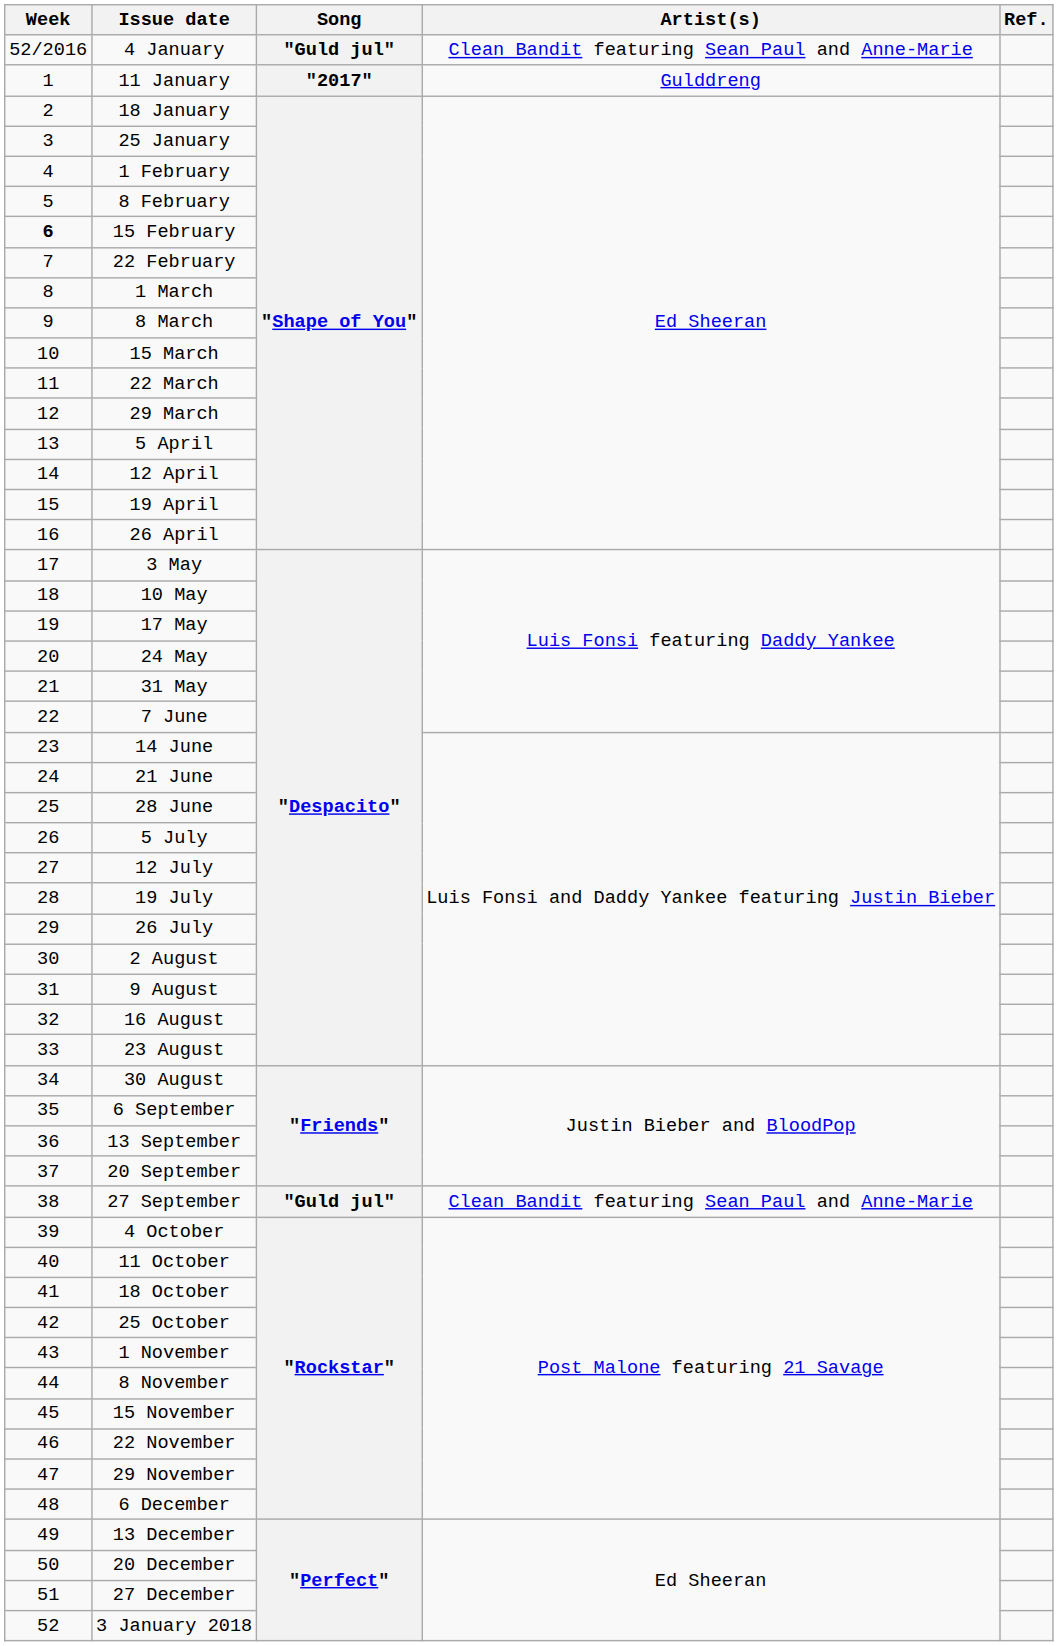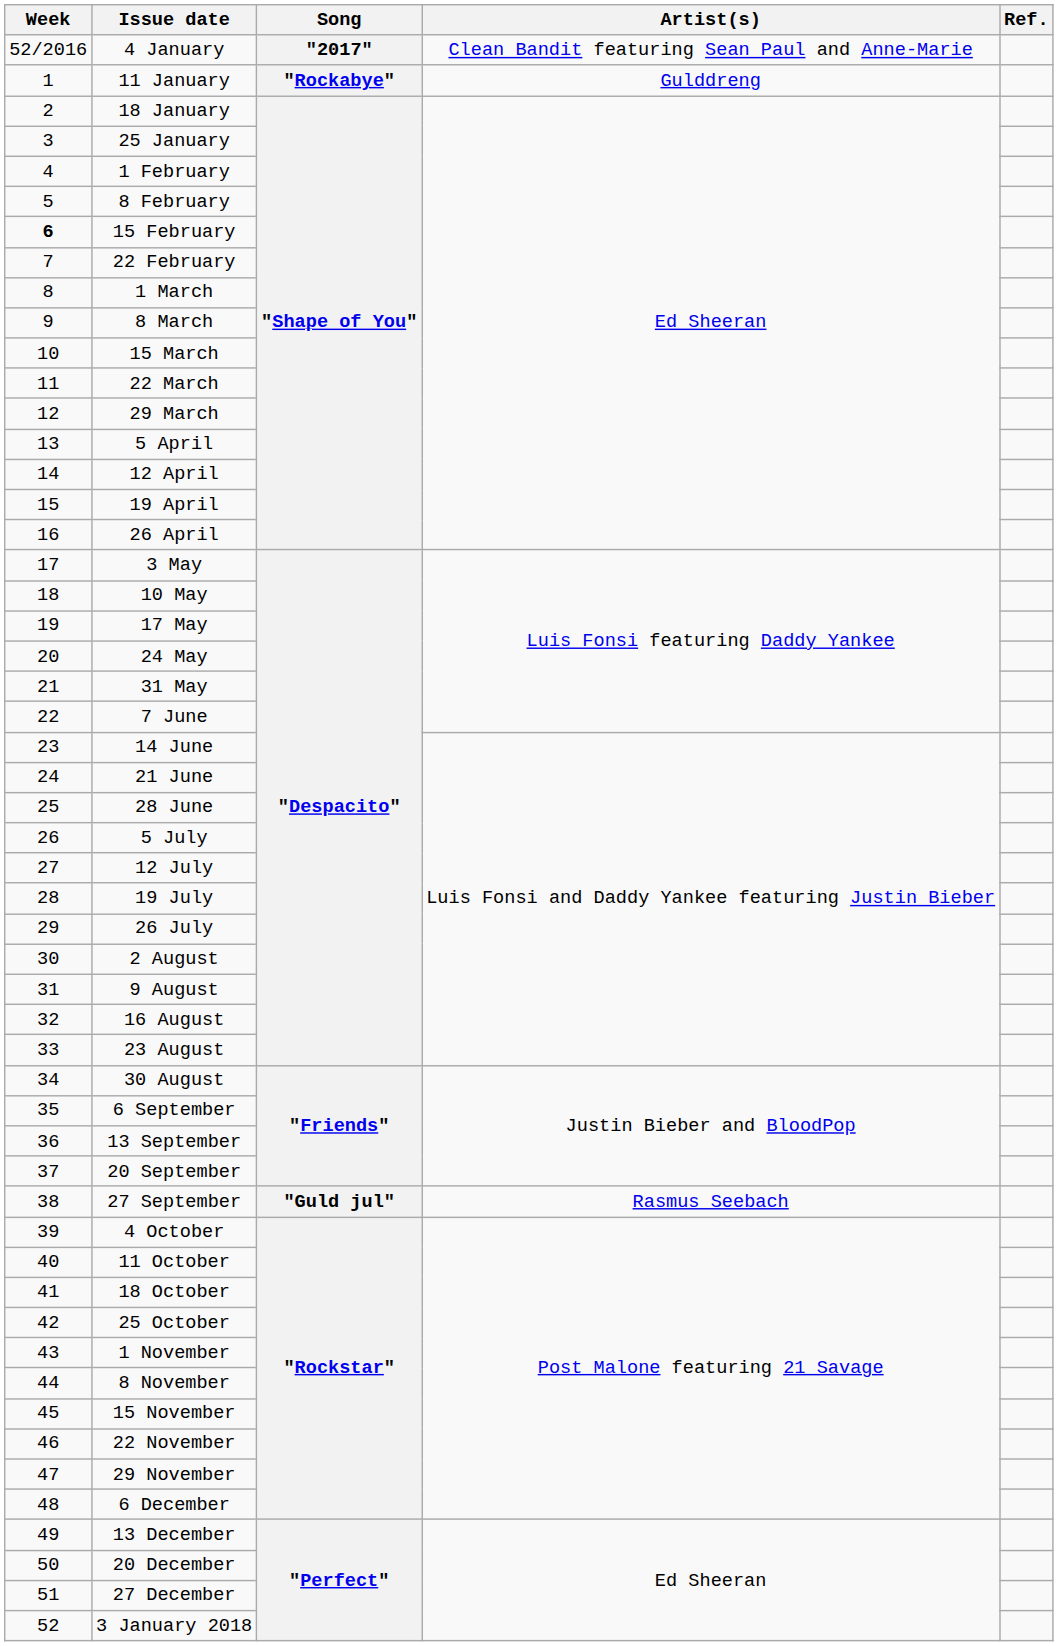 <table class="wikitable plainrowheaders" style="text-align: center;">
 <tr>
 <th scope="col">Week</th>
 <th scope="col">Issue date</th>
 <th scope="col">Song</th>
 <th scope="col">Artist(s)</th>
 <th scope="col">Ref.</th>
 </tr>
 <tr>
 <td>52/2016</td>
 <td>4 January</td>
-<th scope="row">"Guld jul"</th>
+<th scope="row">"2017"</th>
 <td><a href='#'>Clean Bandit</a> featuring <a href='#'>Sean Paul</a> and <a href='#'>Anne-Marie</a></td>
 <td></td>
 </tr>
 <tr>
 <td>1</td>
 <td>11 January</td>
-<th scope="row">"2017"</th>
+<th scope="row">"<a href='#'>Rockabye</a>"</th>
 <td><a href='#'>Gulddreng</a></td>
 <td></td>
 </tr>
 <tr>
 <td>2</td>
 <td>18 January</td>
 <th scope="row" rowspan="15">"<a href='#'>Shape of You</a>"</th>
 <td rowspan="15"><a href='#'>Ed Sheeran</a></td>
 <td></td>
 </tr>
 <tr>
 <td>3</td>
 <td>25 January</td>
 <td></td>
 </tr>
 <tr>
 <td>4</td>
 <td>1 February</td>
 <td></td>
 </tr>
 <tr>
 <td>5</td>
 <td>8 February</td>
 <td></td>
 </tr>
 <tr>
 <td><strong>6</strong></td>
 <td>15 February</td>
 <td></td>
 </tr>
 <tr>
 <td>7</td>
 <td>22 February</td>
 <td></td>
 </tr>
 <tr>
 <td>8</td>
 <td>1 March</td>
 <td></td>
 </tr>
 <tr>
 <td>9</td>
 <td>8 March</td>
 <td></td>
 </tr>
 <tr>
 <td>10</td>
 <td>15 March</td>
 <td></td>
 </tr>
 <tr>
 <td>11</td>
 <td>22 March</td>
 <td></td>
 </tr>
 <tr>
 <td>12</td>
 <td>29 March</td>
 <td></td>
 </tr>
 <tr>
 <td>13</td>
 <td>5 April</td>
 <td></td>
 </tr>
 <tr>
 <td>14</td>
 <td>12 April</td>
 <td></td>
 </tr>
 <tr>
 <td>15</td>
 <td>19 April</td>
 <td></td>
 </tr>
 <tr>
 <td>16</td>
 <td>26 April</td>
 <td></td>
 </tr>
 <tr>
 <td>17</td>
 <td>3 May</td>
 <th scope="row" rowspan="17">"<a href='#'>Despacito</a>"</th>
 <td rowspan="6"><a href='#'>Luis Fonsi</a> featuring <a href='#'>Daddy Yankee</a></td>
 <td></td>
 </tr>
 <tr>
 <td>18</td>
 <td>10 May</td>
 <td></td>
 </tr>
 <tr>
 <td>19</td>
 <td>17 May</td>
 <td></td>
 </tr>
 <tr>
 <td>20</td>
 <td>24 May</td>
 <td></td>
 </tr>
 <tr>
 <td>21</td>
 <td>31 May</td>
 <td></td>
 </tr>
 <tr>
 <td>22</td>
 <td>7 June</td>
 <td></td>
 </tr>
 <tr>
 <td>23</td>
 <td>14 June</td>
 <td rowspan="11">Luis Fonsi and Daddy Yankee featuring <a href='#'>Justin Bieber</a></td>
 <td></td>
 </tr>
 <tr>
 <td>24</td>
 <td>21 June</td>
 <td></td>
 </tr>
 <tr>
 <td>25</td>
 <td>28 June</td>
 <td></td>
 </tr>
 <tr>
 <td>26</td>
 <td>5 July</td>
 <td></td>
 </tr>
 <tr>
 <td>27</td>
 <td>12 July</td>
 <td></td>
 </tr>
 <tr>
 <td>28</td>
 <td>19 July</td>
 <td></td>
 </tr>
 <tr>
 <td>29</td>
 <td>26 July</td>
 <td></td>
 </tr>
 <tr>
 <td>30</td>
 <td>2 August</td>
 <td></td>
 </tr>
 <tr>
 <td>31</td>
 <td>9 August</td>
 <td></td>
 </tr>
 <tr>
 <td>32</td>
 <td>16 August</td>
 <td></td>
 </tr>
 <tr>
 <td>33</td>
 <td>23 August</td>
 <td></td>
 </tr>
 <tr>
 <td>34</td>
 <td>30 August</td>
 <th scope="row" rowspan="4">"<a href='#'>Friends</a>"</th>
 <td rowspan="4">Justin Bieber and <a href='#'>BloodPop</a></td>
 <td></td>
 </tr>
 <tr>
 <td>35</td>
 <td>6 September</td>
 <td></td>
 </tr>
 <tr>
 <td>36</td>
 <td>13 September</td>
 <td></td>
 </tr>
 <tr>
 <td>37</td>
 <td>20 September</td>
 <td></td>
 </tr>
 <tr>
 <td>38</td>
 <td>27 September</td>
 <th scope="row">"Guld jul"</th>
-<td><a href='#'>Clean Bandit</a> featuring <a href='#'>Sean Paul</a> and <a href='#'>Anne-Marie</a></td>
+<td><a href='#'>Rasmus Seebach</a></td>
 <td></td>
 </tr>
 <tr>
 <td>39</td>
 <td>4 October</td>
 <th scope="row" rowspan="10">"<a href='#'>Rockstar</a>"</th>
 <td rowspan="10"><a href='#'>Post Malone</a> featuring <a href='#'>21 Savage</a></td>
 <td></td>
 </tr>
 <tr>
 <td>40</td>
 <td>11 October</td>
 <td></td>
 </tr>
 <tr>
 <td>41</td>
 <td>18 October</td>
 <td></td>
 </tr>
 <tr>
 <td>42</td>
 <td>25 October</td>
 <td></td>
 </tr>
 <tr>
 <td>43</td>
 <td>1 November</td>
 <td></td>
 </tr>
 <tr>
 <td>44</td>
 <td>8 November</td>
 <td></td>
 </tr>
 <tr>
 <td>45</td>
 <td>15 November</td>
 <td></td>
 </tr>
 <tr>
 <td>46</td>
 <td>22 November</td>
 <td></td>
 </tr>
 <tr>
 <td>47</td>
 <td>29 November</td>
 <td></td>
 </tr>
 <tr>
 <td>48</td>
 <td>6 December</td>
 <td></td>
 </tr>
 <tr>
 <td>49</td>
 <td>13 December</td>
 <th scope="row" rowspan="4">"<a href='#'>Perfect</a>"</th>
 <td rowspan="4">Ed Sheeran</td>
 <td></td>
 </tr>
 <tr>
 <td>50</td>
 <td>20 December</td>
 <td></td>
 </tr>
 <tr>
 <td>51</td>
 <td>27 December</td>
 <td></td>
 </tr>
 <tr>
 <td>52</td>
 <td>3 January 2018</td>
 <td></td>
 </tr>
 </table>
